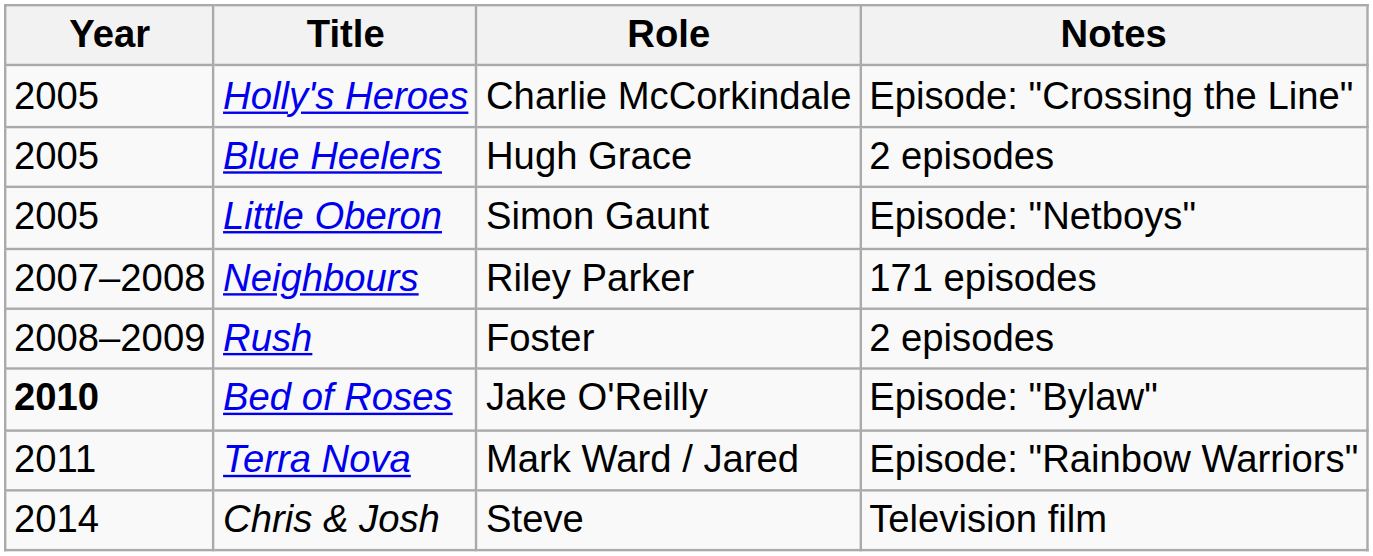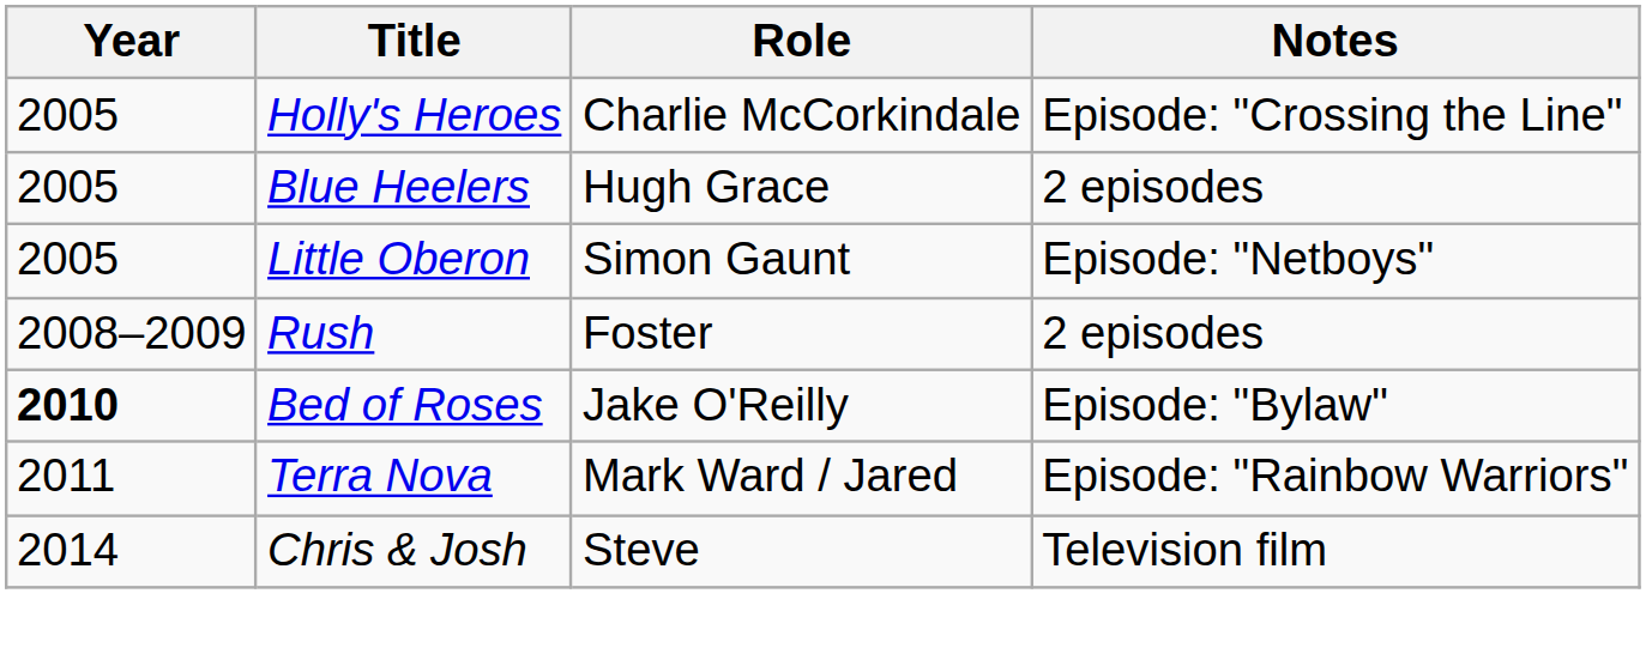 <table class="wikitable">
 <tr>
 <th>Year</th>
 <th>Title</th>
 <th>Role</th>
 <th>Notes</th>
 </tr>
 <tr>
 <td>2005</td>
 <td><em><a href='#'>Holly's Heroes</a></em></td>
 <td>Charlie McCorkindale</td>
 <td>Episode: "Crossing the Line"</td>
 </tr>
 <tr>
 <td>2005</td>
 <td><em><a href='#'>Blue Heelers</a></em></td>
 <td>Hugh Grace</td>
 <td>2 episodes</td>
 </tr>
 <tr>
 <td>2005</td>
 <td><em><a href='#'>Little Oberon</a></em></td>
 <td>Simon Gaunt</td>
 <td>Episode: "Netboys"</td>
 </tr>
 <tr>
-<td>2007–2008</td>
-<td><em><a href='#'>Neighbours</a></em></td>
-<td>Riley Parker</td>
-<td>171 episodes</td>
-</tr>
-<tr>
 <td>2008–2009</td>
 <td><a href='#'><em>Rush</em></a></td>
 <td>Foster</td>
 <td>2 episodes</td>
 </tr>
 <tr>
 <td><strong>2010</strong></td>
 <td><a href='#'><em>Bed of Roses</em></a></td>
 <td>Jake O'Reilly</td>
 <td>Episode: "Bylaw"</td>
 </tr>
 <tr>
 <td>2011</td>
 <td><a href='#'><em>Terra Nova</em></a></td>
 <td>Mark Ward / Jared</td>
 <td>Episode: "Rainbow Warriors"</td>
 </tr>
 <tr>
 <td>2014</td>
 <td><em>Chris & Josh</em></td>
 <td>Steve</td>
 <td>Television film</td>
 </tr>
 </table>
